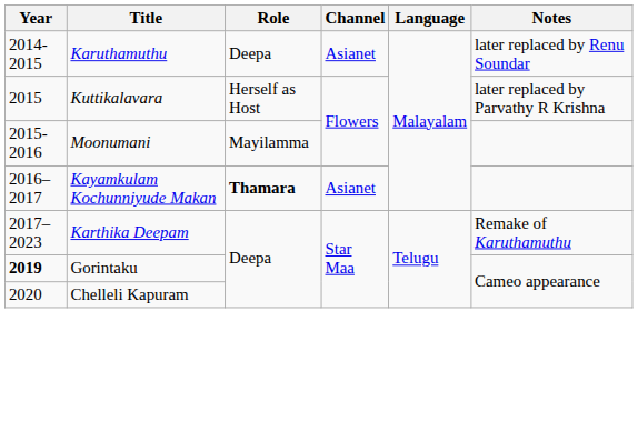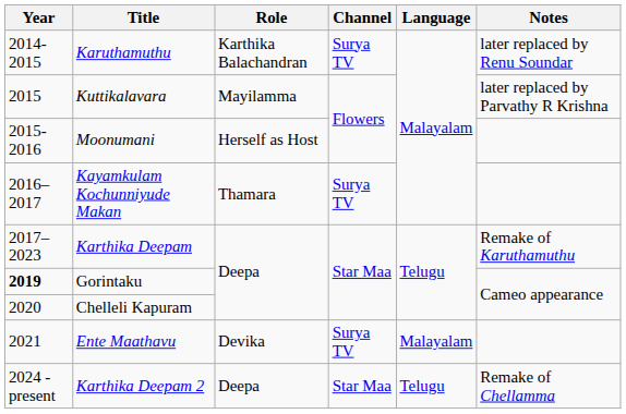 <table class="wikitable sortable">
 <tr>
 <th>Year</th>
 <th>Title</th>
 <th>Role</th>
 <th>Channel</th>
 <th>Language</th>
 <th>Notes</th>
 </tr>
 <tr>
 <td>2014-2015</td>
 <td><em><a href='#'>Karuthamuthu</a></em></td>
-<td>Deepa</td>
-<td><a href='#'>Asianet</a></td>
+<td>Karthika Balachandran</td>
+<td><a href='#'>Surya TV</a></td>
 <td rowspan="4"><a href='#'>Malayalam</a></td>
 <td>later replaced by <a href='#'>Renu Soundar</a></td>
 </tr>
 <tr>
 <td>2015</td>
 <td><em>Kuttikalavara</em></td>
-<td>Herself as Host</td>
+<td>Mayilamma</td>
 <td rowspan=2><a href='#'>Flowers</a></td>
 <td>later replaced by Parvathy R Krishna</td>
 </tr>
 <tr>
 <td>2015-2016</td>
 <td><em>Moonumani</em></td>
-<td>Mayilamma</td>
+<td>Herself as Host</td>
 <td></td>
 </tr>
 <tr>
 <td>2016–2017</td>
 <td><em><a href='#'>Kayamkulam Kochunniyude Makan</a></em></td>
-<td><strong>Thamara</strong></td>
-<td><a href='#'>Asianet</a></td>
+<td>Thamara</td>
+<td><a href='#'>Surya TV</a></td>
 <td></td>
 </tr>
 <tr>
 <td>2017–2023</td>
 <td><em><a href='#'>Karthika Deepam</a></em></td>
 <td Rowspan =3>Deepa</td>
 <td Rowspan=3><a href='#'>Star Maa</a></td>
 <td Rowspan=3><a href='#'>Telugu</a></td>
 <td>Remake of <em><a href='#'>Karuthamuthu</a></em></td>
 </tr>
 <tr>
 <td><strong>2019</strong></td>
 <td>Gorintaku</td>
 <td rowspan=2>Cameo appearance</td>
 </tr>
 <tr>
 <td>2020</td>
 <td>Chelleli Kapuram</td>
 </tr>
+<tr>
+<td>2021</td>
+<td><em><a href='#'>Ente Maathavu</a></em></td>
+<td>Devika</td>
+<td><a href='#'>Surya TV</a></td>
+<td><a href='#'>Malayalam</a></td>
+<td></td>
+</tr>
+<tr>
+<td>2024 - present</td>
+<td><em><a href='#'>Karthika Deepam 2</a></em></td>
+<td>Deepa</td>
+<td><a href='#'>Star Maa</a></td>
+<td><a href='#'>Telugu</a></td>
+<td>Remake of <em><a href='#'>Chellamma</a></em></td>
+</tr>
 </table>
